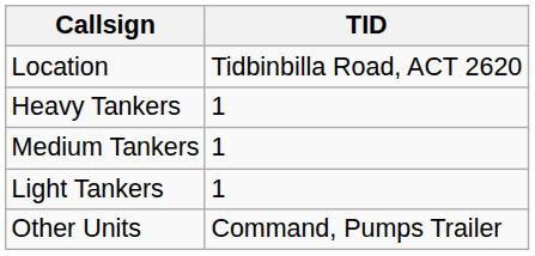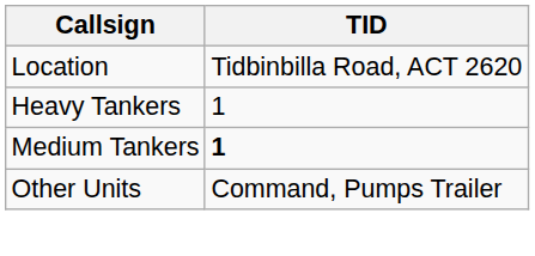 <table class="wikitable mw-collapsible">
 <tr>
 <th>Callsign</th>
 <th>TID</th>
 </tr>
 <tr>
 <td>Location</td>
 <td>Tidbinbilla Road, ACT 2620</td>
 </tr>
 <tr>
 <td>Heavy Tankers</td>
 <td>1</td>
 </tr>
 <tr>
 <td>Medium Tankers</td>
-<td>1</td>
-</tr>
-<tr>
-<td>Light Tankers</td>
-<td>1</td>
+<td><strong>1</strong></td>
 </tr>
 <tr>
 <td>Other Units</td>
 <td>Command, Pumps Trailer</td>
 </tr>
 </table>
